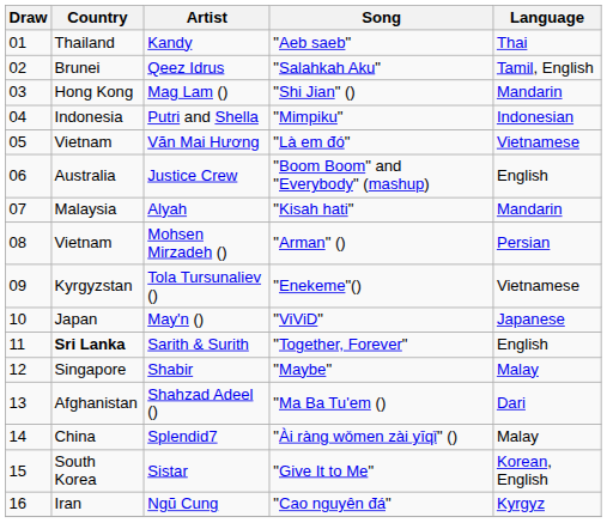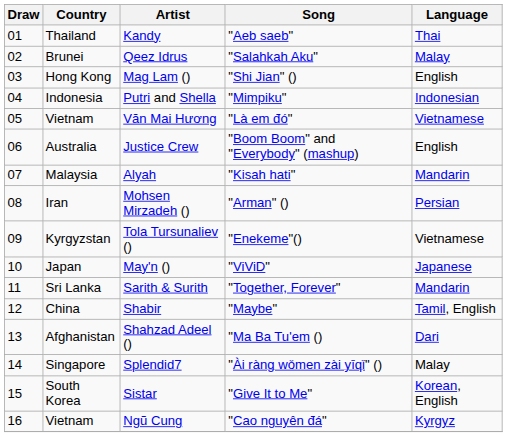 <table class="sortable wikitable">
 <tr>
 <th>Draw</th>
 <th>Country</th>
 <th>Artist</th>
 <th>Song</th>
 <th>Language</th>
 </tr>
 <tr>
 <td>01</td>
 <td>Thailand</td>
 <td><a href='#'>Kandy</a></td>
 <td>"<a href='#'>Aeb saeb</a>"</td>
 <td><a href='#'>Thai</a></td>
 </tr>
 <tr>
 <td>02</td>
 <td>Brunei</td>
 <td><a href='#'>Qeez Idrus</a></td>
 <td>"<a href='#'>Salahkah Aku</a>"</td>
-<td><a href='#'>Tamil</a>, English</td>
+<td><a href='#'>Malay</a></td>
 </tr>
 <tr>
 <td>03</td>
 <td>Hong Kong</td>
 <td><a href='#'>Mag Lam</a> ()</td>
 <td>"<a href='#'>Shi Jian</a>" ()</td>
-<td><a href='#'>Mandarin</a></td>
+<td>English</td>
 </tr>
 <tr>
 <td>04</td>
 <td>Indonesia</td>
 <td><a href='#'>Putri</a> and <a href='#'>Shella</a></td>
 <td>"<a href='#'>Mimpiku</a>"</td>
 <td><a href='#'>Indonesian</a></td>
 </tr>
 <tr>
 <td>05</td>
 <td>Vietnam</td>
 <td><a href='#'>Văn Mai Hương</a></td>
 <td>"<a href='#'>Là em đó</a>"</td>
 <td><a href='#'>Vietnamese</a></td>
 </tr>
 <tr>
 <td>06</td>
 <td>Australia</td>
 <td><a href='#'>Justice Crew</a></td>
 <td>"<a href='#'>Boom Boom</a>" and "<a href='#'>Everybody</a>" (<a href='#'>mashup</a>)</td>
 <td>English</td>
 </tr>
 <tr>
 <td>07</td>
 <td>Malaysia</td>
 <td><a href='#'>Alyah</a></td>
 <td>"<a href='#'>Kisah hati</a>"</td>
 <td><a href='#'>Mandarin</a></td>
 </tr>
 <tr>
 <td>08</td>
-<td>Vietnam</td>
+<td>Iran</td>
 <td><a href='#'>Mohsen Mirzadeh</a> ()</td>
 <td>"<a href='#'>Arman</a>" ()</td>
 <td><a href='#'>Persian</a></td>
 </tr>
 <tr>
 <td>09</td>
 <td>Kyrgyzstan</td>
 <td><a href='#'>Tola Tursunaliev</a> ()</td>
 <td>"<a href='#'>Enekeme</a>"()</td>
 <td>Vietnamese</td>
 </tr>
 <tr>
 <td>10</td>
 <td>Japan</td>
 <td><a href='#'>May'n</a> ()</td>
 <td>"<a href='#'>ViViD</a>"</td>
 <td><a href='#'>Japanese</a></td>
 </tr>
 <tr>
 <td>11</td>
-<td><strong>Sri Lanka</strong></td>
+<td>Sri Lanka</td>
 <td><a href='#'>Sarith & Surith</a></td>
 <td>"<a href='#'>Together, Forever</a>"</td>
-<td>English</td>
+<td><a href='#'>Mandarin</a></td>
 </tr>
 <tr>
 <td>12</td>
-<td>Singapore</td>
+<td>China</td>
 <td><a href='#'>Shabir</a></td>
 <td>"<a href='#'>Maybe</a>"</td>
-<td><a href='#'>Malay</a></td>
+<td><a href='#'>Tamil</a>, English</td>
 </tr>
 <tr>
 <td>13</td>
 <td>Afghanistan</td>
 <td><a href='#'>Shahzad Adeel</a> ()</td>
 <td>"<a href='#'>Ma Ba Tu'em</a> ()</td>
 <td><a href='#'>Dari</a></td>
 </tr>
 <tr>
 <td>14</td>
-<td>China</td>
+<td>Singapore</td>
 <td><a href='#'>Splendid7</a></td>
 <td>"<a href='#'>Ài ràng wǒmen zài yīqǐ</a>" ()</td>
 <td>Malay</td>
 </tr>
 <tr>
 <td>15</td>
 <td>South Korea</td>
 <td><a href='#'>Sistar</a></td>
 <td>"<a href='#'>Give It to Me</a>"</td>
 <td><a href='#'>Korean</a>, English</td>
 </tr>
 <tr>
 <td>16</td>
-<td>Iran</td>
+<td>Vietnam</td>
 <td><a href='#'>Ngũ Cung</a></td>
 <td>"<a href='#'>Cao nguyên đá</a>"</td>
 <td><a href='#'>Kyrgyz</a></td>
 </tr>
 <tr>
 </tr>
 </table>
